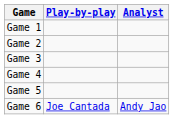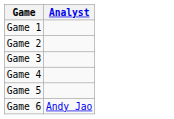 <table class=wikitable>
 <tr>
 <th>Game</th>
-<th><a href='#'>Play-by-play</a></th>
 <th><a href='#'>Analyst</a></th>
 </tr>
 <tr>
 <td>Game 1</td>
 <td></td>
-<td></td>
 </tr>
 <tr>
 <td>Game 2</td>
-<td></td>
 <td></td>
 </tr>
 <tr>
 <td>Game 3</td>
 <td></td>
-<td></td>
 </tr>
 <tr>
 <td>Game 4</td>
-<td></td>
 <td></td>
 </tr>
 <tr>
 <td>Game 5</td>
 <td></td>
-<td></td>
 </tr>
 <tr>
 <td>Game 6</td>
-<td><a href='#'>Joe Cantada</a></td>
 <td><a href='#'>Andy Jao</a></td>
 </tr>
 </table>
